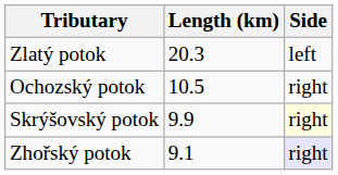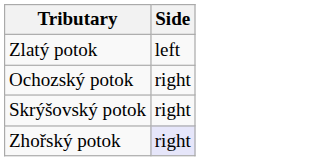 <table class="wikitable">
 <tr>
 <th>Tributary</th>
-<th>Length (km)</th>
 <th>Side</th>
 </tr>
 <tr>
 <td>Zlatý potok</td>
-<td>20.3</td>
 <td>left</td>
 </tr>
 <tr>
 <td>Ochozský potok</td>
-<td>10.5</td>
 <td>right</td>
 </tr>
 <tr>
 <td>Skrýšovský potok</td>
-<td>9.9</td>
-<td style="background: lightyellow;">right</td>
+<td>right</td>
 </tr>
 <tr>
 <td>Zhořský potok</td>
-<td>9.1</td>
 <td style="background: lavender;">right</td>
 </tr>
 </table>
